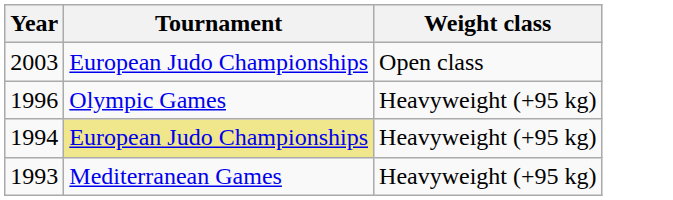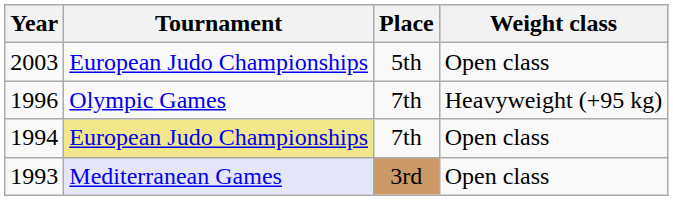 <table class=wikitable>
 <tr>
 <th>Year</th>
 <th>Tournament</th>
+<th>Place</th>
 <th>Weight class</th>
 </tr>
 <tr>
 <td>2003</td>
 <td><a href='#'>European Judo Championships</a></td>
+<td align="center">5th</td>
 <td>Open class</td>
 </tr>
 <tr>
 <td>1996</td>
 <td><a href='#'>Olympic Games</a></td>
+<td align="center">7th</td>
 <td>Heavyweight (+95 kg)</td>
 </tr>
 <tr>
 <td>1994</td>
 <td style="background: khaki;"><a href='#'>European Judo Championships</a></td>
-<td>Heavyweight (+95 kg)</td>
+<td align="center">7th</td>
+<td>Open class</td>
 </tr>
 <tr>
 <td>1993</td>
-<td><a href='#'>Mediterranean Games</a></td>
-<td>Heavyweight (+95 kg)</td>
+<td style="background: lavender;"><a href='#'>Mediterranean Games</a></td>
+<td bgcolor="cc9966" align="center">3rd</td>
+<td>Open class</td>
 </tr>
 </table>
